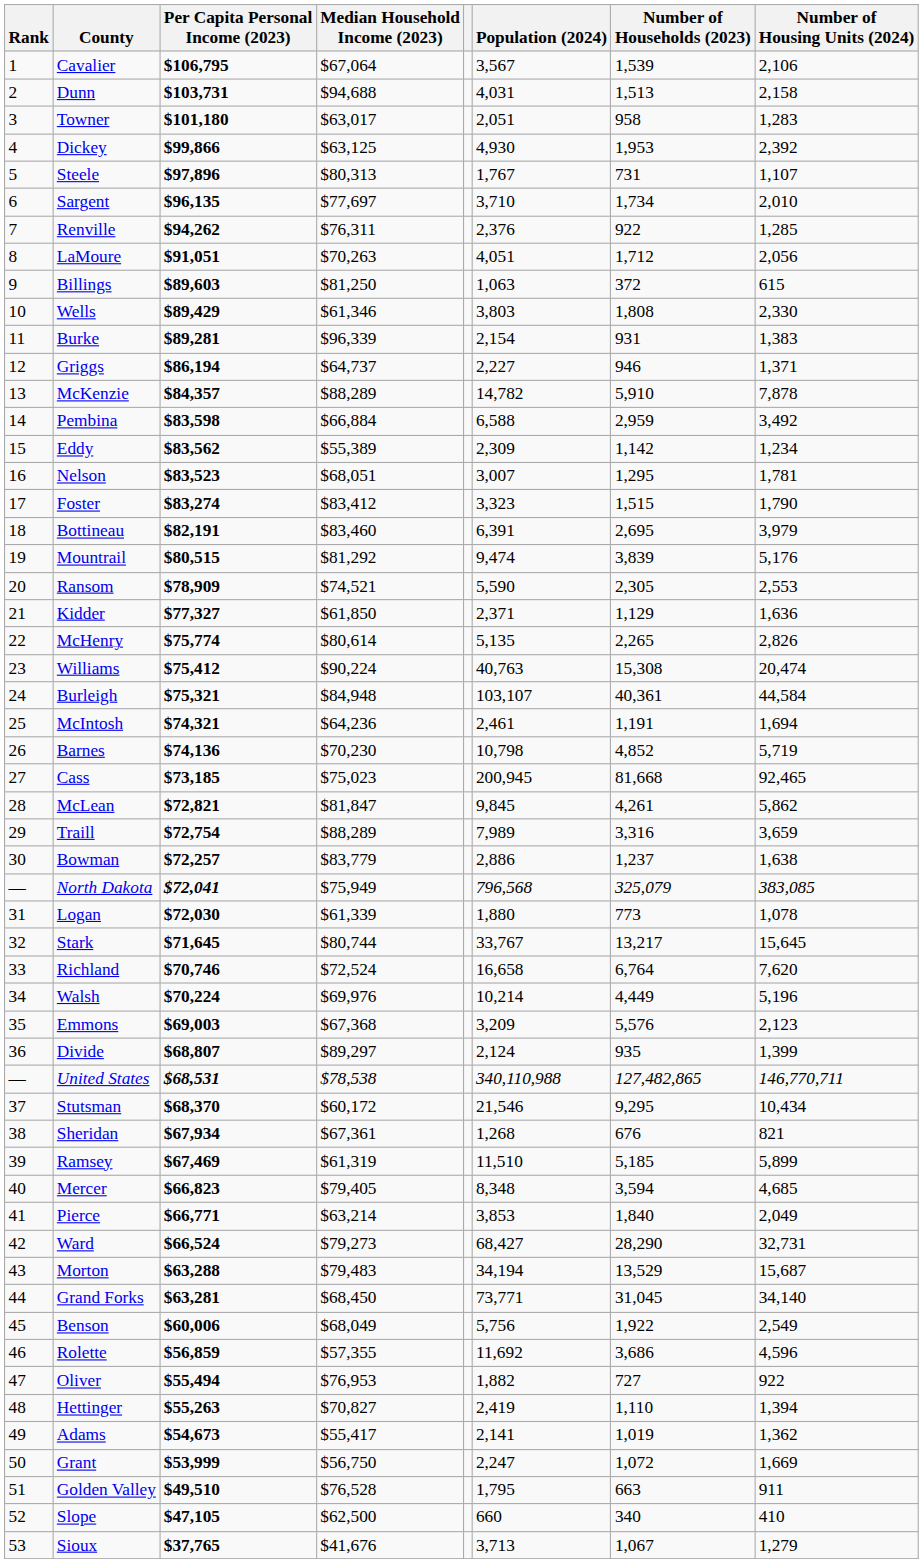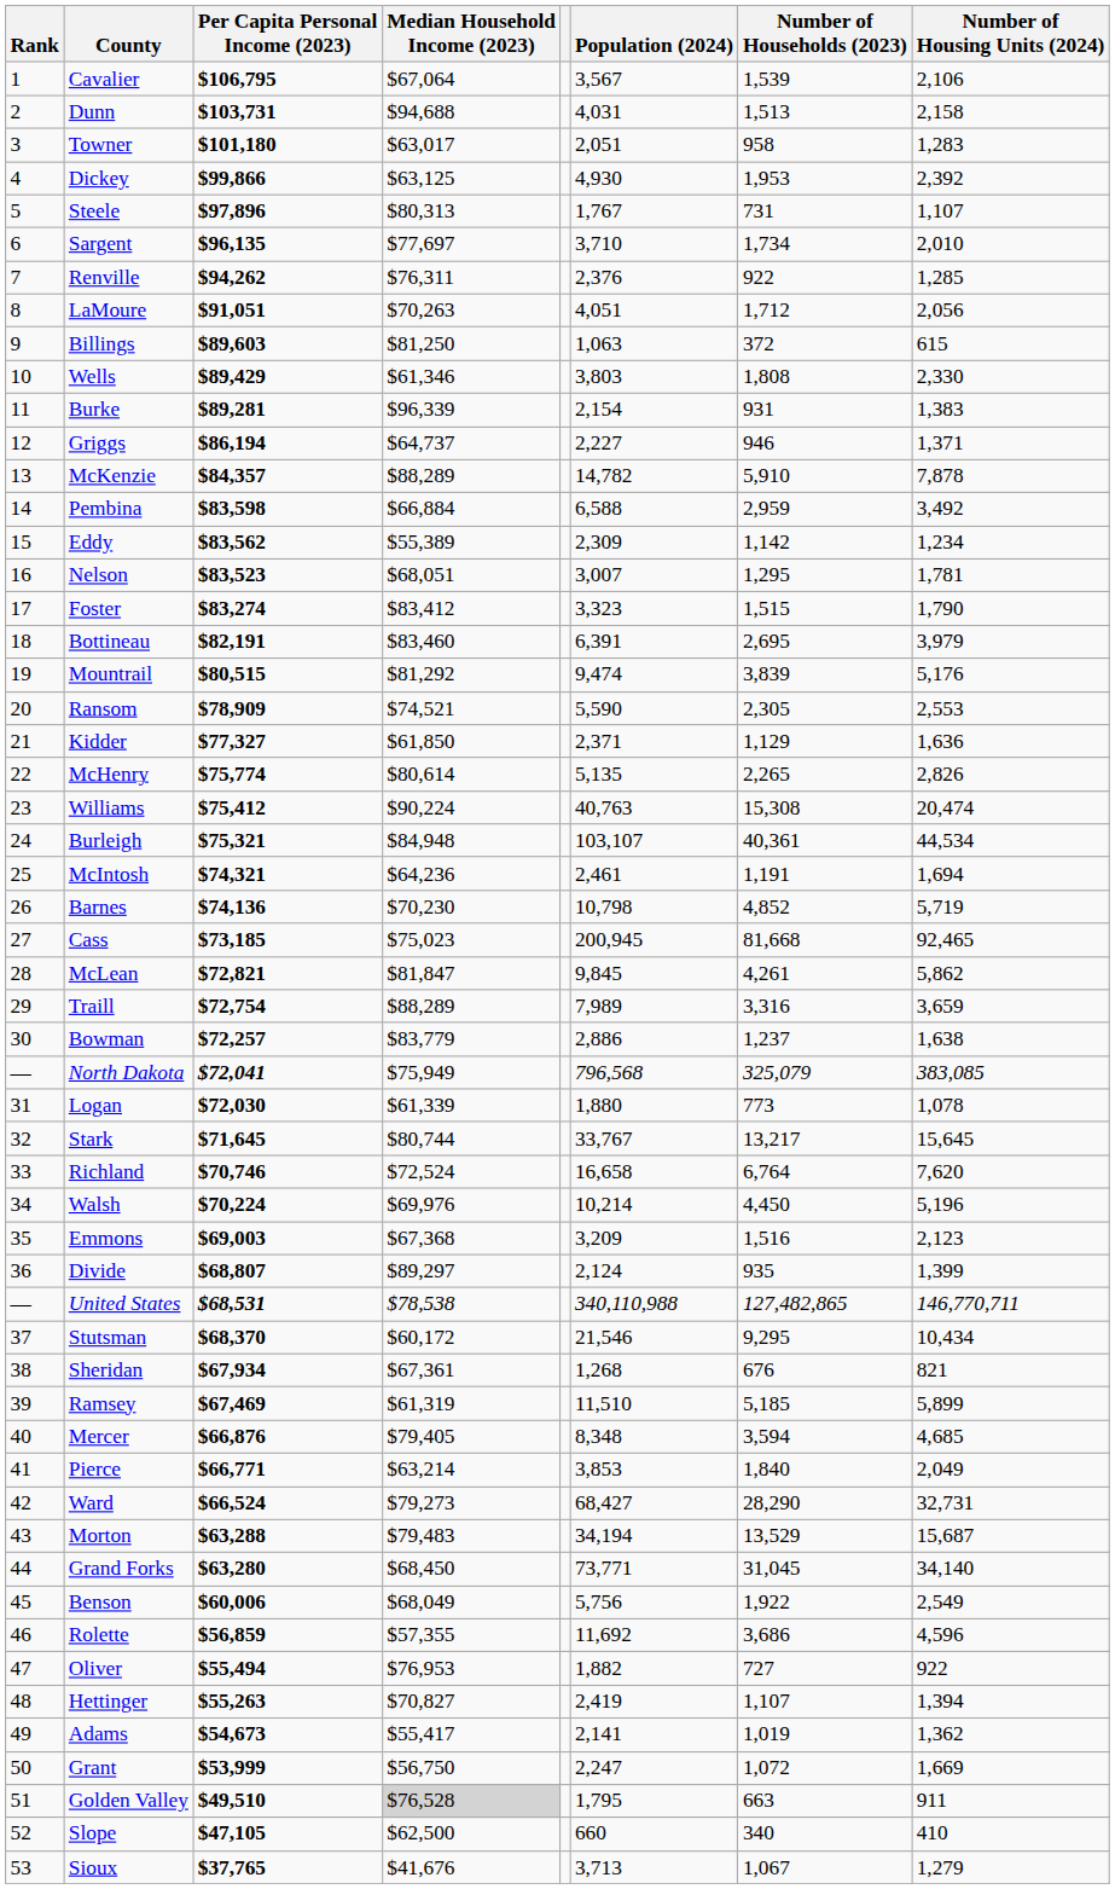 <table class="wikitable sortable">
 <tr valign=bottom>
 <th>Rank</th>
 <th>County</th>
 <th><strong>Per Capita Personal<br>Income (2023)</strong></th>
 <th>Median Household<br>Income (2023)</th>
 <th><small></small></th>
 <th>Population (2024)</th>
 <th>Number of<br>Households (2023)</th>
 <th>Number of<br>Housing Units (2024)</th>
 </tr>
 <tr>
 <td>1</td>
 <td><a href='#'>Cavalier</a></td>
 <td><strong>$106,795</strong></td>
 <td>$67,064</td>
 <td><small></small></td>
 <td>3,567</td>
 <td>1,539</td>
 <td>2,106</td>
 </tr>
 <tr>
 <td>2</td>
 <td><a href='#'>Dunn</a></td>
 <td><strong>$103,731</strong></td>
 <td>$94,688</td>
 <td><small></small></td>
 <td>4,031</td>
 <td>1,513</td>
 <td>2,158</td>
 </tr>
 <tr>
 <td>3</td>
 <td><a href='#'>Towner</a></td>
 <td><strong>$101,180</strong></td>
 <td>$63,017</td>
 <td><small></small></td>
 <td>2,051</td>
 <td>958</td>
 <td>1,283</td>
 </tr>
 <tr>
 <td>4</td>
 <td><a href='#'>Dickey</a></td>
 <td><strong>$99,866</strong></td>
 <td>$63,125</td>
 <td><small></small></td>
 <td>4,930</td>
 <td>1,953</td>
 <td>2,392</td>
 </tr>
 <tr>
 <td>5</td>
 <td><a href='#'>Steele</a></td>
 <td><strong>$97,896</strong></td>
 <td>$80,313</td>
 <td><small></small></td>
 <td>1,767</td>
 <td>731</td>
 <td>1,107</td>
 </tr>
 <tr>
 <td>6</td>
 <td><a href='#'>Sargent</a></td>
 <td><strong>$96,135</strong></td>
 <td>$77,697</td>
 <td><small></small></td>
 <td>3,710</td>
 <td>1,734</td>
 <td>2,010</td>
 </tr>
 <tr>
 <td>7</td>
 <td><a href='#'>Renville</a></td>
 <td><strong>$94,262</strong></td>
 <td>$76,311</td>
 <td><small></small></td>
 <td>2,376</td>
 <td>922</td>
 <td>1,285</td>
 </tr>
 <tr>
 <td>8</td>
 <td><a href='#'>LaMoure</a></td>
 <td><strong>$91,051</strong></td>
 <td>$70,263</td>
 <td><small></small></td>
 <td>4,051</td>
 <td>1,712</td>
 <td>2,056</td>
 </tr>
 <tr>
 <td>9</td>
 <td><a href='#'>Billings</a></td>
 <td><strong>$89,603</strong></td>
 <td>$81,250</td>
 <td><small></small></td>
 <td>1,063</td>
 <td>372</td>
 <td>615</td>
 </tr>
 <tr>
 <td>10</td>
 <td><a href='#'>Wells</a></td>
 <td><strong>$89,429</strong></td>
 <td>$61,346</td>
 <td><small></small></td>
 <td>3,803</td>
 <td>1,808</td>
 <td>2,330</td>
 </tr>
 <tr>
 <td>11</td>
 <td><a href='#'>Burke</a></td>
 <td><strong>$89,281</strong></td>
 <td>$96,339</td>
 <td><small></small></td>
 <td>2,154</td>
 <td>931</td>
 <td>1,383</td>
 </tr>
 <tr>
 <td>12</td>
 <td><a href='#'>Griggs</a></td>
 <td><strong>$86,194</strong></td>
 <td>$64,737</td>
 <td><small></small></td>
 <td>2,227</td>
 <td>946</td>
 <td>1,371</td>
 </tr>
 <tr>
 <td>13</td>
 <td><a href='#'>McKenzie</a></td>
 <td><strong>$84,357</strong></td>
 <td>$88,289</td>
 <td><small></small></td>
 <td>14,782</td>
 <td>5,910</td>
 <td>7,878</td>
 </tr>
 <tr>
 <td>14</td>
 <td><a href='#'>Pembina</a></td>
 <td><strong>$83,598</strong></td>
 <td>$66,884</td>
 <td><small></small></td>
 <td>6,588</td>
 <td>2,959</td>
 <td>3,492</td>
 </tr>
 <tr>
 <td>15</td>
 <td><a href='#'>Eddy</a></td>
 <td><strong>$83,562</strong></td>
 <td>$55,389</td>
 <td><small></small></td>
 <td>2,309</td>
 <td>1,142</td>
 <td>1,234</td>
 </tr>
 <tr>
 <td>16</td>
 <td><a href='#'>Nelson</a></td>
 <td><strong>$83,523</strong></td>
 <td>$68,051</td>
 <td><small></small></td>
 <td>3,007</td>
 <td>1,295</td>
 <td>1,781</td>
 </tr>
 <tr>
 <td>17</td>
 <td><a href='#'>Foster</a></td>
 <td><strong>$83,274</strong></td>
 <td>$83,412</td>
 <td><small></small></td>
 <td>3,323</td>
 <td>1,515</td>
 <td>1,790</td>
 </tr>
 <tr>
 <td>18</td>
 <td><a href='#'>Bottineau</a></td>
 <td><strong>$82,191</strong></td>
 <td>$83,460</td>
 <td><small></small></td>
 <td>6,391</td>
 <td>2,695</td>
 <td>3,979</td>
 </tr>
 <tr>
 <td>19</td>
 <td><a href='#'>Mountrail</a></td>
 <td><strong>$80,515</strong></td>
 <td>$81,292</td>
 <td><small></small></td>
 <td>9,474</td>
 <td>3,839</td>
 <td>5,176</td>
 </tr>
 <tr>
 <td>20</td>
 <td><a href='#'>Ransom</a></td>
 <td><strong>$78,909</strong></td>
 <td>$74,521</td>
 <td><small></small></td>
 <td>5,590</td>
 <td>2,305</td>
 <td>2,553</td>
 </tr>
 <tr>
 <td>21</td>
 <td><a href='#'>Kidder</a></td>
 <td><strong>$77,327</strong></td>
 <td>$61,850</td>
 <td><small></small></td>
 <td>2,371</td>
 <td>1,129</td>
 <td>1,636</td>
 </tr>
 <tr>
 <td>22</td>
 <td><a href='#'>McHenry</a></td>
 <td><strong>$75,774</strong></td>
 <td>$80,614</td>
 <td><small></small></td>
 <td>5,135</td>
 <td>2,265</td>
 <td>2,826</td>
 </tr>
 <tr>
 <td>23</td>
 <td><a href='#'>Williams</a></td>
 <td><strong>$75,412</strong></td>
 <td>$90,224</td>
 <td><small></small></td>
 <td>40,763</td>
 <td>15,308</td>
 <td>20,474</td>
 </tr>
 <tr>
 <td>24</td>
 <td><a href='#'>Burleigh</a></td>
 <td><strong>$75,321</strong></td>
 <td>$84,948</td>
 <td><small></small></td>
 <td>103,107</td>
 <td>40,361</td>
-<td>44,584</td>
+<td>44,534</td>
 </tr>
 <tr>
 <td>25</td>
 <td><a href='#'>McIntosh</a></td>
 <td><strong>$74,321</strong></td>
 <td>$64,236</td>
 <td><small></small></td>
 <td>2,461</td>
 <td>1,191</td>
 <td>1,694</td>
 </tr>
 <tr>
 <td>26</td>
 <td><a href='#'>Barnes</a></td>
 <td><strong>$74,136</strong></td>
 <td>$70,230</td>
 <td><small></small></td>
 <td>10,798</td>
 <td>4,852</td>
 <td>5,719</td>
 </tr>
 <tr>
 <td>27</td>
 <td><a href='#'>Cass</a></td>
 <td><strong>$73,185</strong></td>
 <td>$75,023</td>
 <td><small></small></td>
 <td>200,945</td>
 <td>81,668</td>
 <td>92,465</td>
 </tr>
 <tr>
 <td>28</td>
 <td><a href='#'>McLean</a></td>
 <td><strong>$72,821</strong></td>
 <td>$81,847</td>
 <td><small></small></td>
 <td>9,845</td>
 <td>4,261</td>
 <td>5,862</td>
 </tr>
 <tr>
 <td>29</td>
 <td><a href='#'>Traill</a></td>
 <td><strong>$72,754</strong></td>
 <td>$88,289</td>
 <td><small></small></td>
 <td>7,989</td>
 <td>3,316</td>
 <td>3,659</td>
 </tr>
 <tr>
 <td>30</td>
 <td><a href='#'>Bowman</a></td>
 <td><strong>$72,257</strong></td>
 <td>$83,779</td>
 <td><small></small></td>
 <td>2,886</td>
 <td>1,237</td>
 <td>1,638</td>
 </tr>
 <tr>
 <td>—</td>
 <td><em><a href='#'>North Dakota</a></em></td>
 <td><strong><em>$72,041</em></strong></td>
 <td>$75,949</td>
 <td><small></small></td>
 <td><em>796,568</em></td>
 <td><em>325,079</em></td>
 <td><em>383,085</em></td>
 </tr>
 <tr>
 <td>31</td>
 <td><a href='#'>Logan</a></td>
 <td><strong>$72,030</strong></td>
 <td>$61,339</td>
 <td><small></small></td>
 <td>1,880</td>
 <td>773</td>
 <td>1,078</td>
 </tr>
 <tr>
 <td>32</td>
 <td><a href='#'>Stark</a></td>
 <td><strong>$71,645</strong></td>
 <td>$80,744</td>
 <td><small></small></td>
 <td>33,767</td>
 <td>13,217</td>
 <td>15,645</td>
 </tr>
 <tr>
 <td>33</td>
 <td><a href='#'>Richland</a></td>
 <td><strong>$70,746</strong></td>
 <td>$72,524</td>
 <td><small></small></td>
 <td>16,658</td>
 <td>6,764</td>
 <td>7,620</td>
 </tr>
 <tr>
 <td>34</td>
 <td><a href='#'>Walsh</a></td>
 <td><strong>$70,224</strong></td>
 <td>$69,976</td>
 <td><small></small></td>
 <td>10,214</td>
-<td>4,449</td>
+<td>4,450</td>
 <td>5,196</td>
 </tr>
 <tr>
 <td>35</td>
 <td><a href='#'>Emmons</a></td>
 <td><strong>$69,003</strong></td>
 <td>$67,368</td>
 <td><small></small></td>
 <td>3,209</td>
-<td>5,576</td>
+<td>1,516</td>
 <td>2,123</td>
 </tr>
 <tr>
 <td>36</td>
 <td><a href='#'>Divide</a></td>
 <td><strong>$68,807</strong></td>
 <td>$89,297</td>
 <td><small></small></td>
 <td>2,124</td>
 <td>935</td>
 <td>1,399</td>
 </tr>
 <tr>
 <td>—</td>
 <td><em><a href='#'>United States</a></em></td>
 <td><strong><em>$68,531</em></strong></td>
 <td><em>$78,538</em></td>
 <td><small></small></td>
 <td><em>340,110,988</em></td>
 <td><em>127,482,865</em></td>
 <td><em>146,770,711</em></td>
 </tr>
 <tr>
 <td>37</td>
 <td><a href='#'>Stutsman</a></td>
 <td><strong>$68,370</strong></td>
 <td>$60,172</td>
 <td><small></small></td>
 <td>21,546</td>
 <td>9,295</td>
 <td>10,434</td>
 </tr>
 <tr>
 <td>38</td>
 <td><a href='#'>Sheridan</a></td>
 <td><strong>$67,934</strong></td>
 <td>$67,361</td>
 <td><small></small></td>
 <td>1,268</td>
 <td>676</td>
 <td>821</td>
 </tr>
 <tr>
 <td>39</td>
 <td><a href='#'>Ramsey</a></td>
 <td><strong>$67,469</strong></td>
 <td>$61,319</td>
 <td><small></small></td>
 <td>11,510</td>
 <td>5,185</td>
 <td>5,899</td>
 </tr>
 <tr>
 <td>40</td>
 <td><a href='#'>Mercer</a></td>
-<td><strong>$66,823</strong></td>
+<td><strong>$66,876</strong></td>
 <td>$79,405</td>
 <td><small></small></td>
 <td>8,348</td>
 <td>3,594</td>
 <td>4,685</td>
 </tr>
 <tr>
 <td>41</td>
 <td><a href='#'>Pierce</a></td>
 <td><strong>$66,771</strong></td>
 <td>$63,214</td>
 <td><small></small></td>
 <td>3,853</td>
 <td>1,840</td>
 <td>2,049</td>
 </tr>
 <tr>
 <td>42</td>
 <td><a href='#'>Ward</a></td>
 <td><strong>$66,524</strong></td>
 <td>$79,273</td>
 <td><small></small></td>
 <td>68,427</td>
 <td>28,290</td>
 <td>32,731</td>
 </tr>
 <tr>
 <td>43</td>
 <td><a href='#'>Morton</a></td>
 <td><strong>$63,288</strong></td>
 <td>$79,483</td>
 <td><small></small></td>
 <td>34,194</td>
 <td>13,529</td>
 <td>15,687</td>
 </tr>
 <tr>
 <td>44</td>
 <td><a href='#'>Grand Forks</a></td>
-<td><strong>$63,281</strong></td>
+<td><strong>$63,280</strong></td>
 <td>$68,450</td>
 <td><small></small></td>
 <td>73,771</td>
 <td>31,045</td>
 <td>34,140</td>
 </tr>
 <tr>
 <td>45</td>
 <td><a href='#'>Benson</a></td>
 <td><strong>$60,006</strong></td>
 <td>$68,049</td>
 <td><small></small></td>
 <td>5,756</td>
 <td>1,922</td>
 <td>2,549</td>
 </tr>
 <tr>
 <td>46</td>
 <td><a href='#'>Rolette</a></td>
 <td><strong>$56,859</strong></td>
 <td>$57,355</td>
 <td><small></small></td>
 <td>11,692</td>
 <td>3,686</td>
 <td>4,596</td>
 </tr>
 <tr>
 <td>47</td>
 <td><a href='#'>Oliver</a></td>
 <td><strong>$55,494</strong></td>
 <td>$76,953</td>
 <td><small></small></td>
 <td>1,882</td>
 <td>727</td>
 <td>922</td>
 </tr>
 <tr>
 <td>48</td>
 <td><a href='#'>Hettinger</a></td>
 <td><strong>$55,263</strong></td>
 <td>$70,827</td>
 <td><small></small></td>
 <td>2,419</td>
-<td>1,110</td>
+<td>1,107</td>
 <td>1,394</td>
 </tr>
 <tr>
 <td>49</td>
 <td><a href='#'>Adams</a></td>
 <td><strong>$54,673</strong></td>
 <td>$55,417</td>
 <td><small></small></td>
 <td>2,141</td>
 <td>1,019</td>
 <td>1,362</td>
 </tr>
 <tr>
 <td>50</td>
 <td><a href='#'>Grant</a></td>
 <td><strong>$53,999</strong></td>
 <td>$56,750</td>
 <td><small></small></td>
 <td>2,247</td>
 <td>1,072</td>
 <td>1,669</td>
 </tr>
 <tr>
 <td>51</td>
 <td><a href='#'>Golden Valley</a></td>
 <td><strong>$49,510</strong></td>
-<td>$76,528</td>
+<td style="background: lightgrey;">$76,528</td>
 <td><small></small></td>
 <td>1,795</td>
 <td>663</td>
 <td>911</td>
 </tr>
 <tr>
 <td>52</td>
 <td><a href='#'>Slope</a></td>
 <td><strong>$47,105</strong></td>
 <td>$62,500</td>
 <td><small></small></td>
 <td>660</td>
 <td>340</td>
 <td>410</td>
 </tr>
 <tr>
 <td>53</td>
 <td><a href='#'>Sioux</a></td>
 <td><strong>$37,765</strong></td>
 <td>$41,676</td>
 <td><small></small></td>
 <td>3,713</td>
 <td>1,067</td>
 <td>1,279</td>
 </tr>
 </table>
